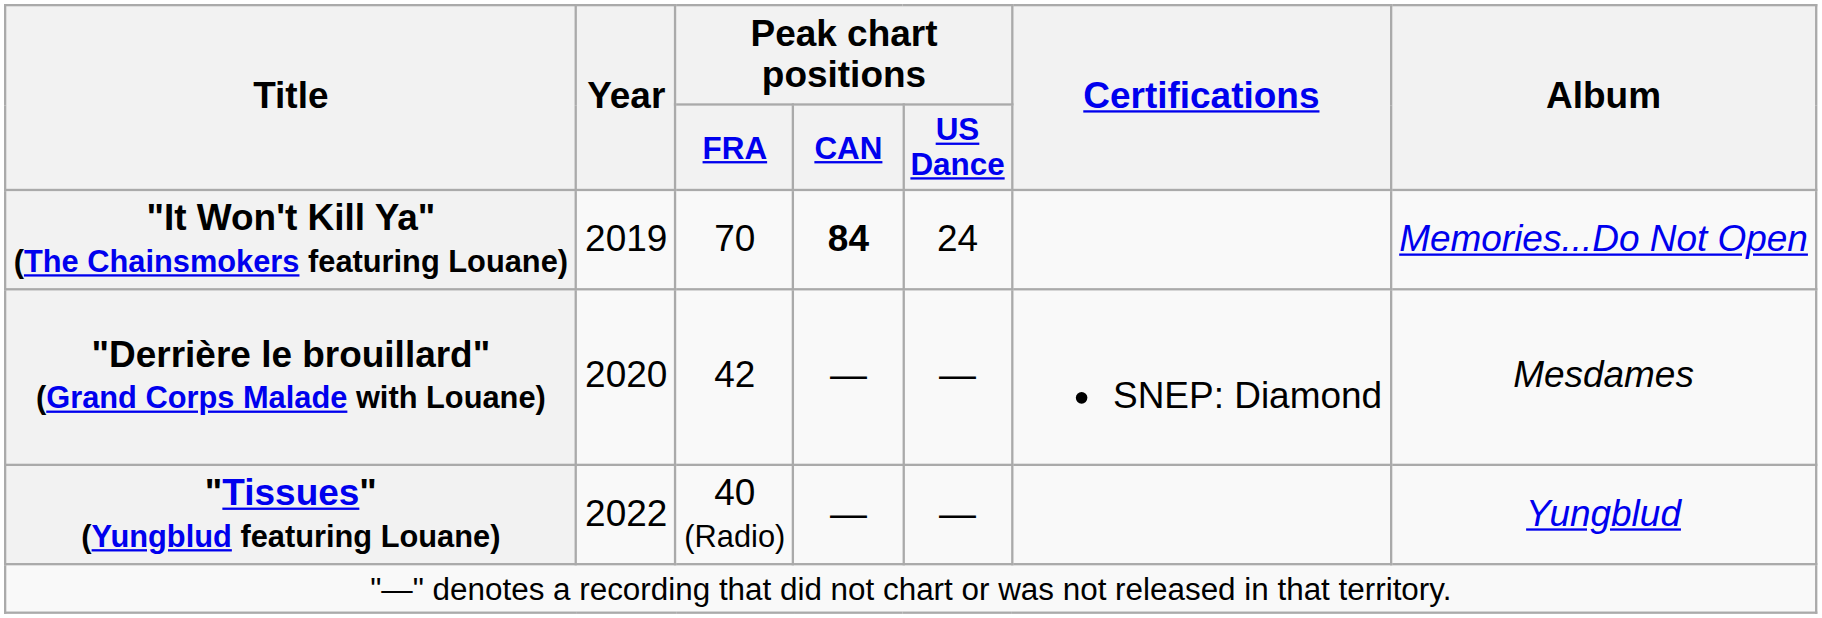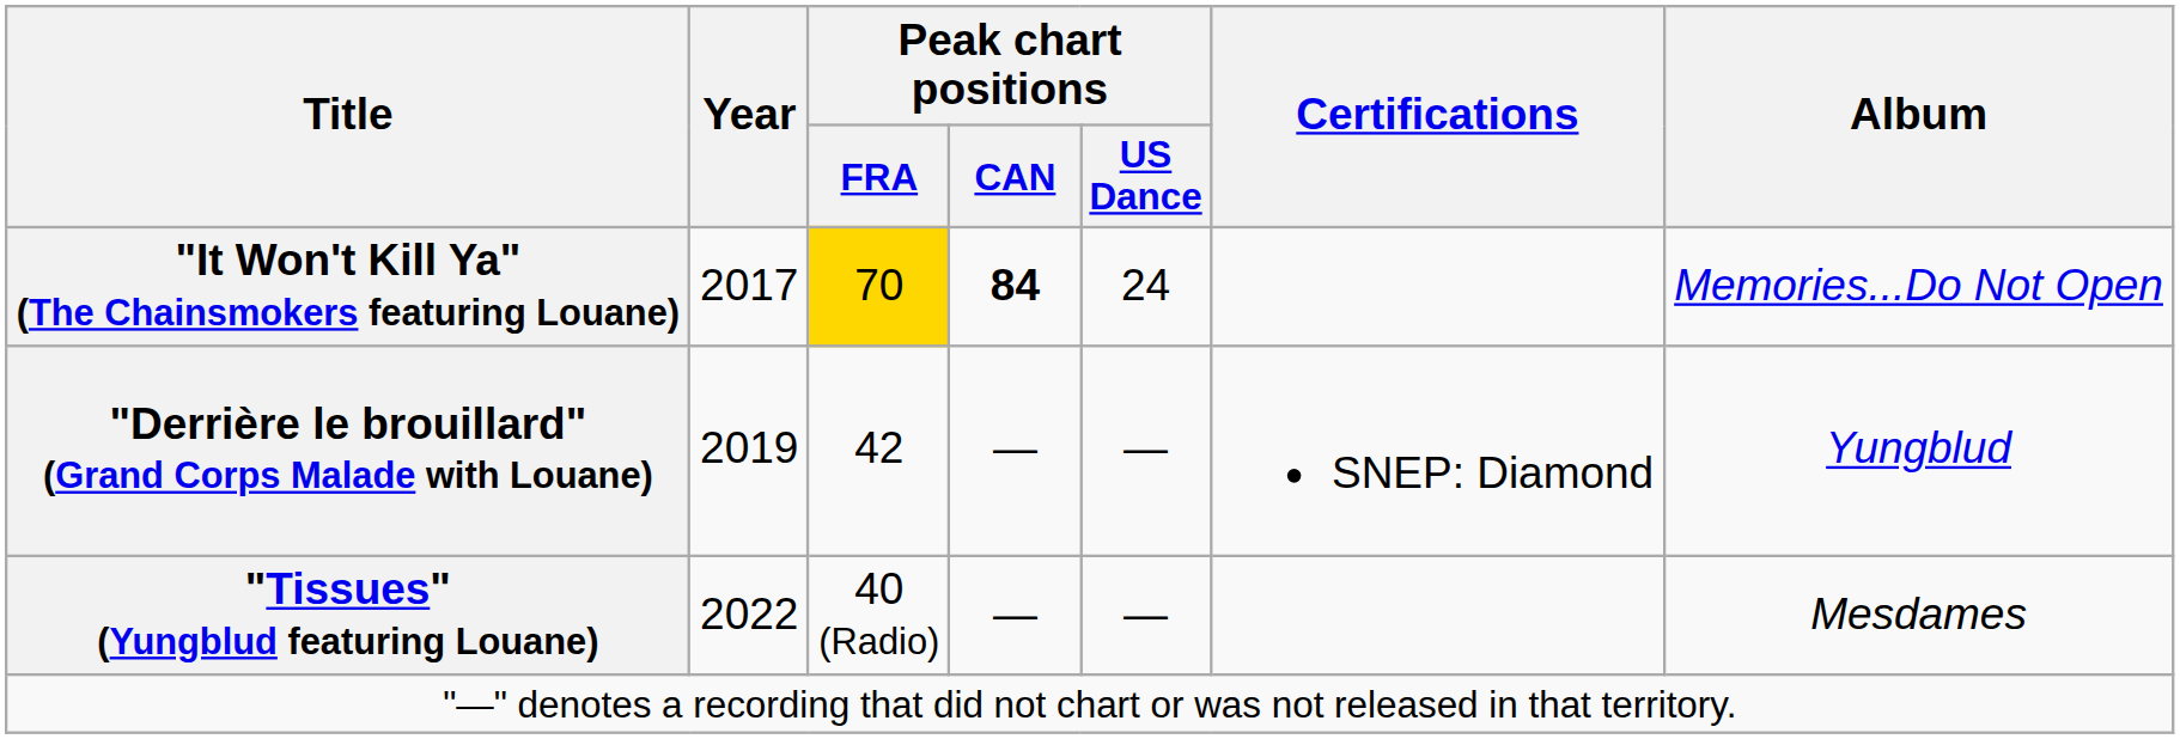 <table class="wikitable plainrowheaders" style="text-align:center;" border="1">
 <tr>
 <th scope="col" rowspan="2" style="width:15em;">Title</th>
 <th scope="col" rowspan="2" style="width:1em;">Year</th>
 <th scope="col" colspan="3">Peak chart positions</th>
 <th scope="col" rowspan="2"><a href='#'>Certifications</a></th>
 <th scope="col" rowspan="2">Album</th>
 </tr>
 <tr>
 <th scope="col" style="width:3em;font-size:85%;"><a href='#'>FRA</a><br></th>
 <th scope="col" style="width:3em;font-size:85%;"><a href='#'>CAN</a><br></th>
 <th scope="col" style="width:3em;font-size:85%;"><a href='#'>US<br>Dance</a><br></th>
 </tr>
 <tr>
 <th scope="row">"It Won't Kill Ya"<br><small>(<a href='#'>The Chainsmokers</a> featuring Louane)</small></th>
-<td>2019</td>
-<td>70</td>
+<td>2017</td>
+<td style="background: gold;">70</td>
 <td><strong>84</strong></td>
 <td>24</td>
 <td></td>
 <td><em><a href='#'>Memories...Do Not Open</a></em></td>
 </tr>
 <tr>
 <th scope="row">"Derrière le brouillard"<br><small>(<a href='#'>Grand Corps Malade</a> with Louane)</small></th>
-<td>2020</td>
+<td>2019</td>
 <td>42</td>
 <td>—</td>
 <td>—</td>
 <td><br><ul><li>SNEP: Diamond</li></ul></td>
-<td><em>Mesdames</em></td>
+<td><em><a href='#'>Yungblud</a></em></td>
 </tr>
 <tr>
 <th scope="row">"<a href='#'>Tissues</a>"<br><small>(<a href='#'>Yungblud</a> featuring Louane)</small></th>
 <td>2022</td>
 <td>40<br><small>(Radio)</small></td>
 <td>—</td>
 <td>—</td>
 <td></td>
-<td><em><a href='#'>Yungblud</a></em></td>
+<td><em>Mesdames</em></td>
 </tr>
 <tr>
 <td colspan="10" style="font-size:85%">"—" denotes a recording that did not chart or was not released in that territory.</td>
 </tr>
 </table>
